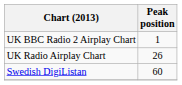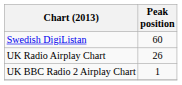 <table class="wikitable sortable plainrowheaders">
 <tr>
 <th>Chart (2013)</th>
 <th>Peak<br>position</th>
 </tr>
 <tr>
-<td>UK BBC Radio 2 Airplay Chart </td>
-<td style="text-align:center;">1</td>
+<td><a href='#'>Swedish DigiListan</a></td>
+<td style="text-align:center;">60</td>
 </tr>
 <tr>
 <td>UK Radio Airplay Chart </td>
 <td style="text-align:center;">26</td>
 </tr>
 <tr>
-<td><a href='#'>Swedish DigiListan</a></td>
-<td style="text-align:center;">60</td>
+<td>UK BBC Radio 2 Airplay Chart </td>
+<td style="text-align:center;">1</td>
 </tr>
 <tr>
 </tr>
 </table>
